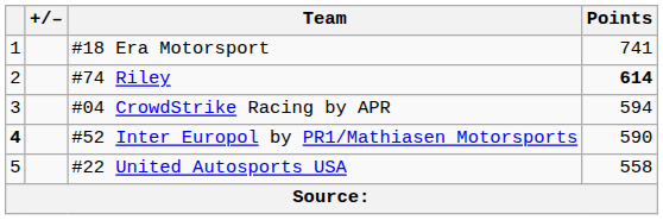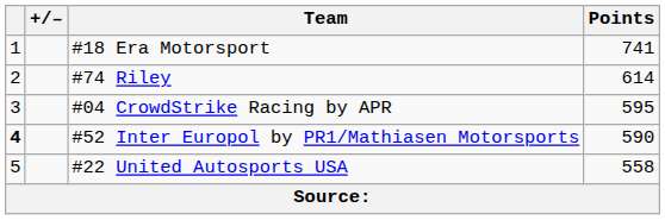 <table class="wikitable" style="font-size: 95%;">
 <tr>
 <th scope="col"></th>
 <th scope="col">+/–</th>
 <th scope="col">Team</th>
 <th scope="col">Points</th>
 </tr>
 <tr>
 <td align=center>1</td>
 <td align=left></td>
 <td>#18 Era Motorsport</td>
 <td align=right>741</td>
 </tr>
 <tr>
 <td align=center>2</td>
 <td align=left></td>
 <td>#74 <a href='#'>Riley</a></td>
-<td align=right><strong>614</strong></td>
+<td align=right>614</td>
 </tr>
 <tr>
 <td align=center>3</td>
 <td align=left></td>
 <td>#04 <a href='#'>CrowdStrike</a> Racing by APR</td>
-<td align=right>594</td>
+<td align=right>595</td>
 </tr>
 <tr>
 <td align=center><strong>4</strong></td>
 <td align="left"></td>
 <td>#52 <a href='#'>Inter Europol</a> by <a href='#'>PR1/Mathiasen Motorsports</a></td>
 <td align=right>590</td>
 </tr>
 <tr>
 <td align=center>5</td>
 <td align=left></td>
 <td>#22 <a href='#'>United Autosports USA</a></td>
 <td align=right>558</td>
 </tr>
 <tr>
 <th colspan=5>Source:</th>
 </tr>
 </table>
